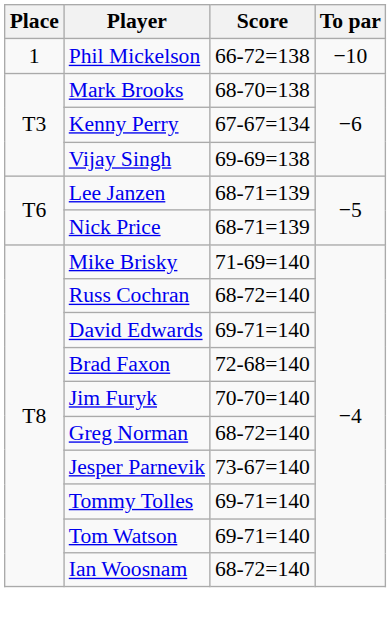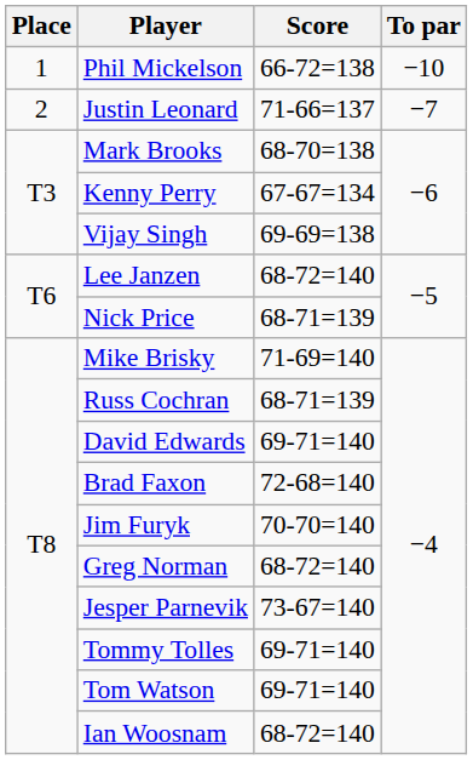 <table class="wikitable">
 <tr>
 <th>Place</th>
 <th>Player</th>
 <th>Score</th>
 <th>To par</th>
 </tr>
 <tr>
 <td align=center>1</td>
 <td> <a href='#'>Phil Mickelson</a></td>
 <td>66-72=138</td>
 <td align=center>−10</td>
+</tr>
+<tr>
+<td align=center>2</td>
+<td> <a href='#'>Justin Leonard</a></td>
+<td align=center>71-66=137</td>
+<td align=center>−7</td>
 </tr>
 <tr>
 <td rowspan="3" align=center>T3</td>
 <td> <a href='#'>Mark Brooks</a></td>
 <td align=center>68-70=138</td>
 <td rowspan="3" align=center>−6</td>
 </tr>
 <tr>
 <td> <a href='#'>Kenny Perry</a></td>
 <td align=center>67-67=134</td>
 </tr>
 <tr>
 <td> <a href='#'>Vijay Singh</a></td>
 <td>69-69=138</td>
 </tr>
 <tr>
 <td rowspan="2" align=center>T6</td>
 <td> <a href='#'>Lee Janzen</a></td>
-<td align=center>68-71=139</td>
+<td>68-72=140</td>
 <td rowspan="2" align=center>−5</td>
 </tr>
 <tr>
 <td> <a href='#'>Nick Price</a></td>
 <td>68-71=139</td>
 </tr>
 <tr>
 <td rowspan="10" align=center>T8</td>
 <td> <a href='#'>Mike Brisky</a></td>
 <td align=center>71-69=140</td>
 <td rowspan="10" align=center>−4</td>
 </tr>
 <tr>
 <td> <a href='#'>Russ Cochran</a></td>
-<td>68-72=140</td>
+<td align=center>68-71=139</td>
 </tr>
 <tr>
 <td> <a href='#'>David Edwards</a></td>
 <td>69-71=140</td>
 </tr>
 <tr>
 <td> <a href='#'>Brad Faxon</a></td>
 <td>72-68=140</td>
 </tr>
 <tr>
 <td> <a href='#'>Jim Furyk</a></td>
 <td>70-70=140</td>
 </tr>
 <tr>
 <td> <a href='#'>Greg Norman</a></td>
 <td>68-72=140</td>
 </tr>
 <tr>
 <td> <a href='#'>Jesper Parnevik</a></td>
 <td>73-67=140</td>
 </tr>
 <tr>
 <td> <a href='#'>Tommy Tolles</a></td>
 <td>69-71=140</td>
 </tr>
 <tr>
 <td> <a href='#'>Tom Watson</a></td>
 <td>69-71=140</td>
 </tr>
 <tr>
 <td> <a href='#'>Ian Woosnam</a></td>
 <td>68-72=140</td>
 </tr>
 </table>
